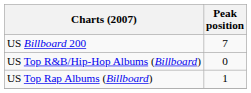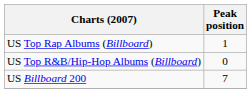 <table class="wikitable">
 <tr>
 <th>Charts (2007)</th>
 <th>Peak<br>position</th>
 </tr>
 <tr>
-<td>US <a href='#'><em>Billboard</em> 200</a></td>
-<td align="center">7</td>
+<td align="left">US <a href='#'>Top Rap Albums</a> (<em><a href='#'>Billboard</a></em>)</td>
+<td align="center">1</td>
 </tr>
 <tr>
 <td>US <a href='#'>Top R&B/Hip-Hop Albums</a> (<em><a href='#'>Billboard</a></em>)</td>
 <td align="center">0</td>
 </tr>
 <tr>
-<td align="left">US <a href='#'>Top Rap Albums</a> (<em><a href='#'>Billboard</a></em>)</td>
-<td align="center">1</td>
+<td>US <a href='#'><em>Billboard</em> 200</a></td>
+<td align="center">7</td>
 </tr>
 <tr>
 </tr>
 </table>
